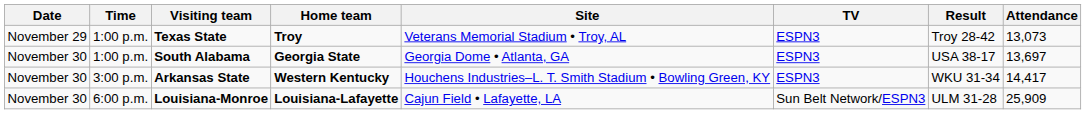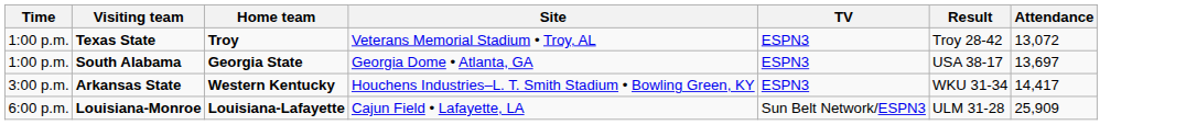 <table class="wikitable" style="font-size:95%;">
 <tr>
-<th>Date</th>
 <th>Time</th>
 <th>Visiting team</th>
 <th>Home team</th>
 <th>Site</th>
 <th>TV</th>
 <th>Result</th>
 <th>Attendance</th>
 </tr>
 <tr>
-<td>November 29</td>
 <td>1:00 p.m.</td>
 <td><strong>Texas State</strong></td>
 <td><strong>Troy</strong></td>
 <td><a href='#'>Veterans Memorial Stadium</a> • <a href='#'>Troy, AL</a></td>
 <td><a href='#'>ESPN3</a></td>
 <td>Troy 28-42</td>
-<td>13,073</td>
+<td>13,072</td>
 </tr>
 <tr>
-<td>November 30</td>
 <td>1:00 p.m.</td>
 <td><strong>South Alabama</strong></td>
 <td><strong>Georgia State</strong></td>
 <td><a href='#'>Georgia Dome</a> • <a href='#'>Atlanta, GA</a></td>
 <td><a href='#'>ESPN3</a></td>
 <td>USA 38-17</td>
 <td>13,697</td>
 </tr>
 <tr>
-<td>November 30</td>
 <td>3:00 p.m.</td>
 <td><strong>Arkansas State</strong></td>
 <td><strong>Western Kentucky</strong></td>
 <td><a href='#'>Houchens Industries–L. T. Smith Stadium</a> • <a href='#'>Bowling Green, KY</a></td>
 <td><a href='#'>ESPN3</a></td>
 <td>WKU 31-34</td>
 <td>14,417</td>
 </tr>
 <tr>
-<td>November 30</td>
 <td>6:00 p.m.</td>
 <td><strong>Louisiana-Monroe</strong></td>
 <td><strong>Louisiana-Lafayette</strong></td>
 <td><a href='#'>Cajun Field</a> • <a href='#'>Lafayette, LA</a></td>
 <td>Sun Belt Network/<a href='#'>ESPN3</a></td>
 <td>ULM 31-28</td>
 <td>25,909</td>
 </tr>
 </table>
